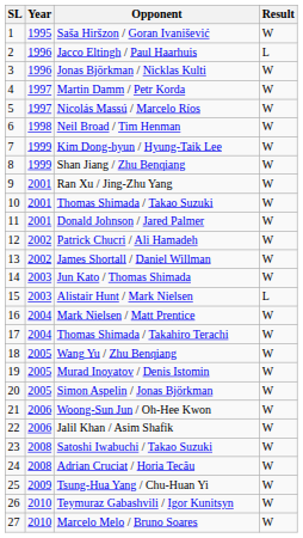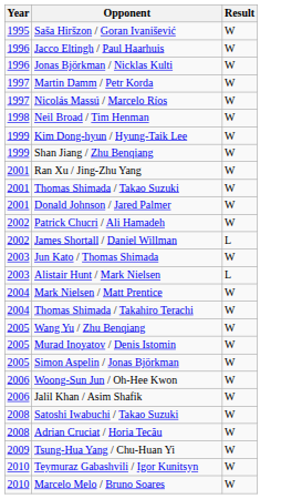 <table class=wikitable>
 <tr>
-<th>SL</th>
 <th>Year</th>
 <th style="width:270px;">Opponent</th>
 <th>Result</th>
 </tr>
 <tr>
-<td>1</td>
 <td><a href='#'>1995</a></td>
 <td> <a href='#'>Saša Hiršzon</a> / <a href='#'>Goran Ivanišević</a></td>
 <td>W</td>
 </tr>
 <tr>
-<td>2</td>
 <td><a href='#'>1996</a></td>
 <td> <a href='#'>Jacco Eltingh</a> / <a href='#'>Paul Haarhuis</a></td>
-<td>L</td>
+<td>W</td>
 </tr>
 <tr>
-<td>3</td>
 <td><a href='#'>1996</a></td>
 <td> <a href='#'>Jonas Björkman</a> / <a href='#'>Nicklas Kulti</a></td>
 <td>W</td>
 </tr>
 <tr>
-<td>4</td>
 <td><a href='#'>1997</a></td>
 <td> <a href='#'>Martin Damm</a> / <a href='#'>Petr Korda</a></td>
 <td>W</td>
 </tr>
 <tr>
-<td>5</td>
 <td><a href='#'>1997</a></td>
 <td> <a href='#'>Nicolás Massú</a> / <a href='#'>Marcelo Ríos</a></td>
 <td>W</td>
 </tr>
 <tr>
-<td>6</td>
 <td><a href='#'>1998</a></td>
 <td> <a href='#'>Neil Broad</a> / <a href='#'>Tim Henman</a></td>
 <td>W</td>
 </tr>
 <tr>
-<td>7</td>
 <td><a href='#'>1999</a></td>
 <td> <a href='#'>Kim Dong-hyun</a> / <a href='#'>Hyung-Taik Lee</a></td>
 <td>W</td>
 </tr>
 <tr>
-<td>8</td>
 <td><a href='#'>1999</a></td>
 <td> Shan Jiang / <a href='#'>Zhu Benqiang</a></td>
 <td>W</td>
 </tr>
 <tr>
-<td>9</td>
 <td><a href='#'>2001</a></td>
 <td> Ran Xu / Jing-Zhu Yang</td>
 <td>W</td>
 </tr>
 <tr>
-<td>10</td>
 <td><a href='#'>2001</a></td>
 <td> <a href='#'>Thomas Shimada</a> / <a href='#'>Takao Suzuki</a></td>
 <td>W</td>
 </tr>
 <tr>
-<td>11</td>
 <td><a href='#'>2001</a></td>
 <td> <a href='#'>Donald Johnson</a> / <a href='#'>Jared Palmer</a></td>
 <td>W</td>
 </tr>
 <tr>
-<td>12</td>
 <td><a href='#'>2002</a></td>
 <td> <a href='#'>Patrick Chucri</a> / <a href='#'>Ali Hamadeh</a></td>
 <td>W</td>
 </tr>
 <tr>
-<td>13</td>
 <td><a href='#'>2002</a></td>
 <td> <a href='#'>James Shortall</a> / <a href='#'>Daniel Willman</a></td>
-<td>W</td>
+<td>L</td>
 </tr>
 <tr>
-<td>14</td>
 <td><a href='#'>2003</a></td>
 <td> <a href='#'>Jun Kato</a> / <a href='#'>Thomas Shimada</a></td>
 <td>W</td>
 </tr>
 <tr>
-<td>15</td>
 <td><a href='#'>2003</a></td>
 <td> <a href='#'>Alistair Hunt</a> / <a href='#'>Mark Nielsen</a></td>
 <td>L</td>
 </tr>
 <tr>
-<td>16</td>
 <td><a href='#'>2004</a></td>
 <td> <a href='#'>Mark Nielsen</a> / <a href='#'>Matt Prentice</a></td>
 <td>W</td>
 </tr>
 <tr>
-<td>17</td>
 <td><a href='#'>2004</a></td>
 <td> <a href='#'>Thomas Shimada</a> / <a href='#'>Takahiro Terachi</a></td>
 <td>W</td>
 </tr>
 <tr>
-<td>18</td>
 <td><a href='#'>2005</a></td>
 <td> <a href='#'>Wang Yu</a> / <a href='#'>Zhu Benqiang</a></td>
 <td>W</td>
 </tr>
 <tr>
-<td>19</td>
 <td><a href='#'>2005</a></td>
 <td> <a href='#'>Murad Inoyatov</a> / <a href='#'>Denis Istomin</a></td>
 <td>W</td>
 </tr>
 <tr>
-<td>20</td>
 <td><a href='#'>2005</a></td>
 <td> <a href='#'>Simon Aspelin</a> / <a href='#'>Jonas Björkman</a></td>
 <td>W</td>
 </tr>
 <tr>
-<td>21</td>
 <td><a href='#'>2006</a></td>
 <td> <a href='#'>Woong-Sun Jun</a> / Oh-Hee Kwon</td>
 <td>W</td>
 </tr>
 <tr>
-<td>22</td>
 <td><a href='#'>2006</a></td>
 <td> Jalil Khan / Asim Shafik</td>
 <td>W</td>
 </tr>
 <tr>
-<td>23</td>
 <td><a href='#'>2008</a></td>
 <td> <a href='#'>Satoshi Iwabuchi</a> / <a href='#'>Takao Suzuki</a></td>
 <td>W</td>
 </tr>
 <tr>
-<td>24</td>
 <td><a href='#'>2008</a></td>
 <td> <a href='#'>Adrian Cruciat</a> / <a href='#'>Horia Tecău</a></td>
 <td>W</td>
 </tr>
 <tr>
-<td>25</td>
 <td><a href='#'>2009</a></td>
 <td> <a href='#'>Tsung-Hua Yang</a> / Chu-Huan Yi</td>
 <td>W</td>
 </tr>
 <tr>
-<td>26</td>
 <td><a href='#'>2010</a></td>
 <td> <a href='#'>Teymuraz Gabashvili</a> / <a href='#'>Igor Kunitsyn</a></td>
 <td>W</td>
 </tr>
 <tr>
-<td>27</td>
 <td><a href='#'>2010</a></td>
 <td> <a href='#'>Marcelo Melo</a> / <a href='#'>Bruno Soares</a></td>
 <td>W</td>
 </tr>
 </table>
